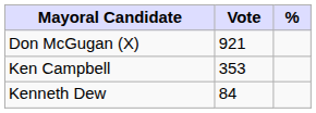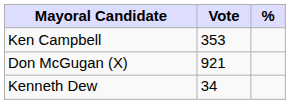 <table class="wikitable">
 <tr>
 <th style="background:#ddf; width:200px;">Mayoral Candidate </th>
 <th style="background:#ddf; width:50px;">Vote</th>
 <th style="background:#ddf; width:30px;">%</th>
 </tr>
 <tr>
+<td>Ken Campbell</td>
+<td>353</td>
+<td></td>
+</tr>
+<tr>
 <td>Don McGugan (X)</td>
 <td>921</td>
 <td></td>
 </tr>
 <tr>
-<td>Ken Campbell</td>
-<td>353</td>
-<td></td>
-</tr>
-<tr>
 <td>Kenneth Dew</td>
-<td>84</td>
+<td>34</td>
 <td></td>
 </tr>
 </table>
